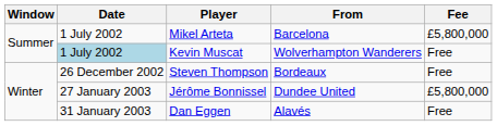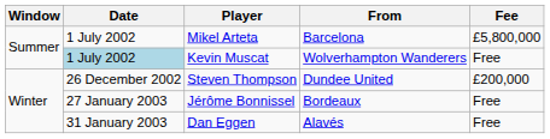 <table class="wikitable sortable">
 <tr>
 <th>Window</th>
 <th>Date</th>
 <th>Player</th>
 <th>From</th>
 <th>Fee</th>
 </tr>
 <tr>
 <td rowspan=2>Summer</td>
 <td>1 July 2002</td>
 <td> <a href='#'>Mikel Arteta</a></td>
 <td> <a href='#'>Barcelona</a></td>
 <td>£5,800,000</td>
 </tr>
 <tr>
 <td style="background: lightblue;">1 July 2002</td>
 <td> <a href='#'>Kevin Muscat</a></td>
 <td> <a href='#'>Wolverhampton Wanderers</a></td>
 <td>Free</td>
 </tr>
 <tr>
 <td rowspan=3>Winter</td>
 <td>26 December 2002</td>
 <td> <a href='#'>Steven Thompson</a></td>
-<td> <a href='#'>Bordeaux</a></td>
-<td>Free</td>
+<td> <a href='#'>Dundee United</a></td>
+<td>£200,000</td>
 </tr>
 <tr>
 <td>27 January 2003</td>
 <td> <a href='#'>Jérôme Bonnissel</a></td>
-<td> <a href='#'>Dundee United</a></td>
-<td>£5,800,000</td>
+<td> <a href='#'>Bordeaux</a></td>
+<td>Free</td>
 </tr>
 <tr>
 <td>31 January 2003</td>
 <td> <a href='#'>Dan Eggen</a></td>
 <td> <a href='#'>Alavés</a></td>
 <td>Free</td>
 </tr>
 </table>
